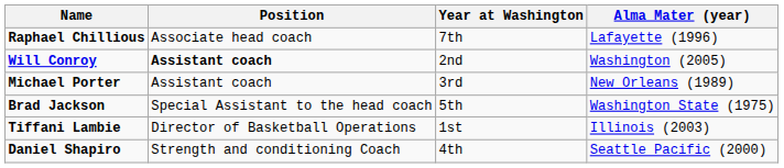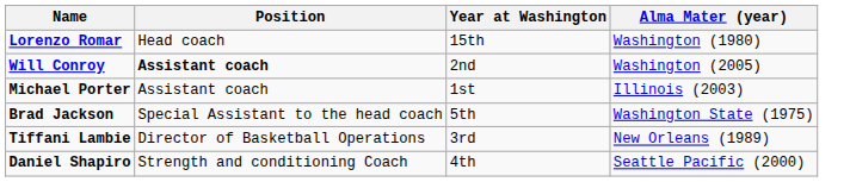 <table class="wikitable" style="white-space:nowrap; font-size:90%;">
 <tr>
 <th>Name</th>
 <th>Position</th>
 <th>Year at Washington</th>
 <th><a href='#'>Alma Mater</a> (year)</th>
 </tr>
 <tr>
-<td><strong>Raphael Chillious</strong></td>
-<td>Associate head coach</td>
-<td>7th</td>
-<td><a href='#'>Lafayette</a> (1996)</td>
+<td><strong><a href='#'>Lorenzo Romar</a></strong></td>
+<td>Head coach</td>
+<td>15th</td>
+<td><a href='#'>Washington</a> (1980)</td>
 </tr>
 <tr>
 <td><strong><a href='#'>Will Conroy</a></strong></td>
 <td><strong>Assistant coach</strong></td>
 <td>2nd</td>
 <td><a href='#'>Washington</a> (2005)</td>
 </tr>
 <tr>
 <td><strong>Michael Porter</strong></td>
 <td>Assistant coach</td>
-<td>3rd</td>
-<td><a href='#'>New Orleans</a> (1989)</td>
+<td>1st</td>
+<td><a href='#'>Illinois</a> (2003)</td>
 </tr>
 <tr>
 <td><strong>Brad Jackson</strong></td>
 <td>Special Assistant to the head coach</td>
 <td>5th</td>
 <td><a href='#'>Washington State</a> (1975)</td>
 </tr>
 <tr>
 <td><strong>Tiffani Lambie</strong></td>
 <td>Director of Basketball Operations</td>
-<td>1st</td>
-<td><a href='#'>Illinois</a> (2003)</td>
+<td>3rd</td>
+<td><a href='#'>New Orleans</a> (1989)</td>
 </tr>
 <tr>
 <td><strong>Daniel Shapiro</strong></td>
 <td>Strength and conditioning Coach</td>
 <td>4th</td>
 <td><a href='#'>Seattle Pacific</a> (2000)</td>
 </tr>
 </table>
